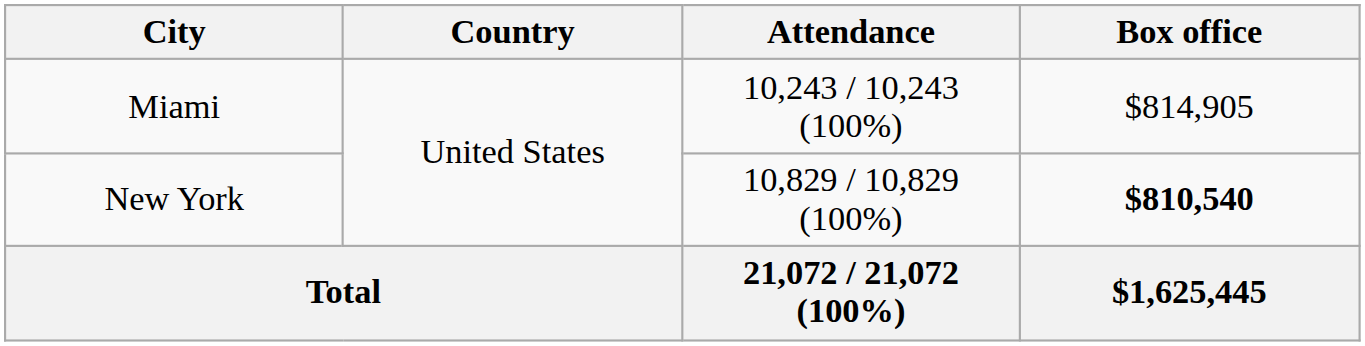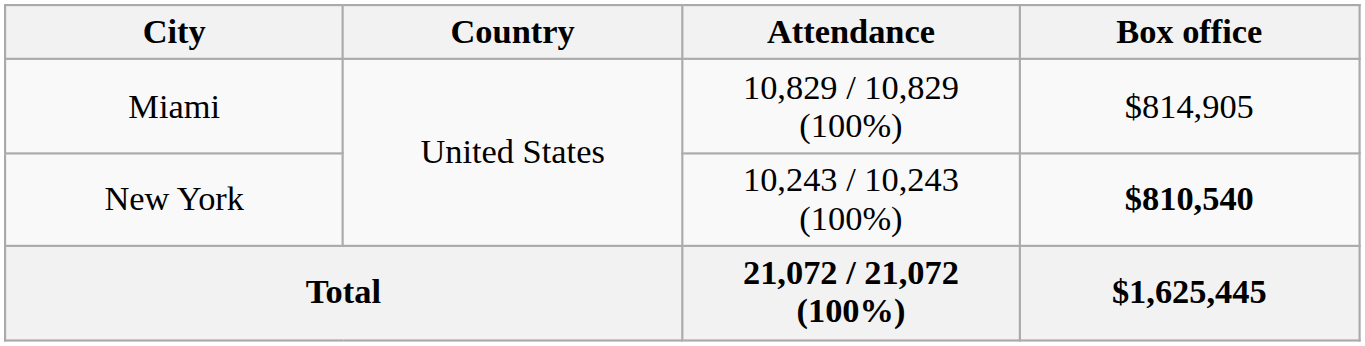 <table class="wikitable" style="text-align:center;">
 <tr>
 <th rowspan="" width="150">City</th>
 <th rowspan="" width="150">Country</th>
 <th colspan="" width="150">Attendance</th>
 <th colspan="" width="150">Box office</th>
 </tr>
 <tr>
 <td>Miami</td>
 <td rowspan="2">United States</td>
-<td>10,243 / 10,243 (100%)</td>
+<td>10,829 / 10,829 (100%)</td>
 <td>$814,905</td>
 </tr>
 <tr>
 <td>New York</td>
-<td>10,829 / 10,829 (100%)</td>
+<td>10,243 / 10,243 (100%)</td>
 <td><strong>$810,540</strong></td>
 </tr>
 <tr>
 <th colspan="2">Total</th>
 <th>21,072 / 21,072 (100%)</th>
 <th>$1,625,445</th>
 </tr>
 </table>
